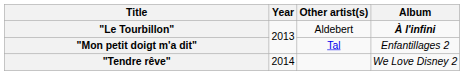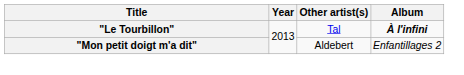 <table class="wikitable plainrowheaders" style="text-align:center;">
 <tr>
 <th scope="col" style="width:25em;">Title</th>
 <th scope="col">Year</th>
 <th scope="col">Other artist(s)</th>
 <th scope="col">Album</th>
 </tr>
 <tr>
 <th scope="row">"Le Tourbillon"</th>
 <td rowspan="2">2013</td>
-<td>Aldebert</td>
+<td><a href='#'>Tal</a></td>
 <td><strong><em>À l'infini</em> </strong></td>
 </tr>
 <tr>
 <th scope="row">"Mon petit doigt m'a dit"</th>
-<td><a href='#'>Tal</a></td>
+<td>Aldebert</td>
 <td><em>Enfantillages 2</em></td>
 </tr>
-<tr>
-<th scope="row">"Tendre rêve"</th>
-<td>2014</td>
-<td></td>
-<td><em>We Love Disney 2</em></td>
-</tr>
 </table>
